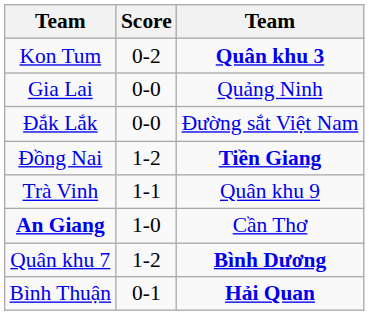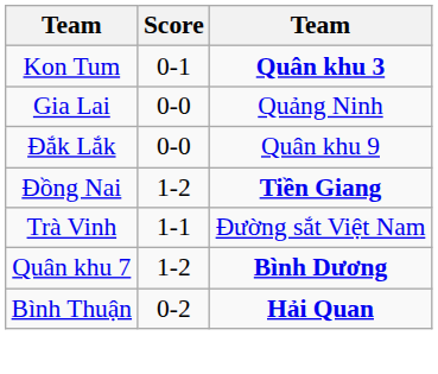 <table class="wikitable" style="text-align:center">
 <tr>
 <th>Team</th>
 <th>Score</th>
 <th>Team</th>
 </tr>
 <tr>
 <td><a href='#'>Kon Tum</a></td>
-<td>0-2</td>
+<td>0-1</td>
 <td><strong><a href='#'>Quân khu 3</a></strong></td>
 </tr>
 <tr>
 <td><a href='#'>Gia Lai</a></td>
 <td>0-0</td>
 <td><a href='#'>Quảng Ninh</a></td>
 </tr>
 <tr>
 <td><a href='#'>Đắk Lắk</a></td>
 <td>0-0</td>
-<td><a href='#'>Đường sắt Việt Nam</a></td>
+<td><a href='#'>Quân khu 9</a></td>
 </tr>
 <tr>
 <td><a href='#'>Đồng Nai</a></td>
 <td>1-2</td>
 <td><strong><a href='#'>Tiền Giang</a></strong></td>
 </tr>
 <tr>
 <td><a href='#'>Trà Vinh</a></td>
 <td>1-1</td>
-<td><a href='#'>Quân khu 9</a></td>
-</tr>
-<tr>
-<td><strong><a href='#'>An Giang</a></strong></td>
-<td>1-0</td>
-<td><a href='#'>Cần Thơ</a></td>
+<td><a href='#'>Đường sắt Việt Nam</a></td>
 </tr>
 <tr>
 <td><a href='#'>Quân khu 7</a></td>
 <td>1-2</td>
 <td><strong><a href='#'>Bình Dương</a></strong></td>
 </tr>
 <tr>
 <td><a href='#'>Bình Thuận</a></td>
-<td>0-1</td>
+<td>0-2</td>
 <td><strong><a href='#'>Hải Quan</a></strong></td>
 </tr>
 </table>
